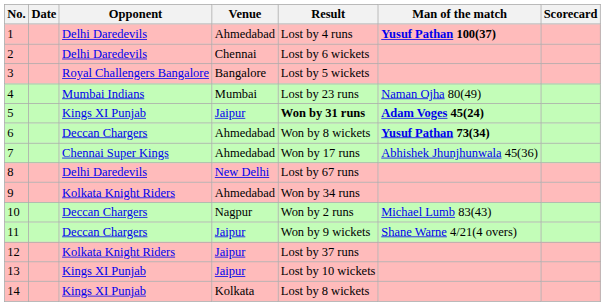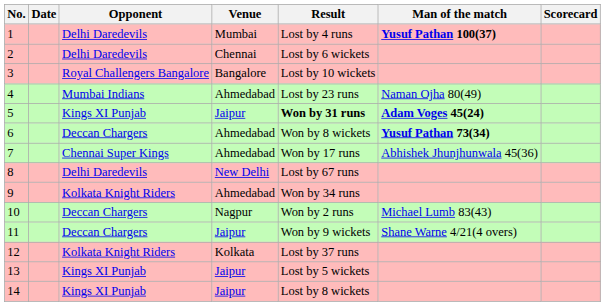 <table class="wikitable sortable">
 <tr>
 <th>No.</th>
 <th>Date</th>
 <th>Opponent</th>
 <th>Venue</th>
 <th>Result</th>
 <th>Man of the match</th>
 <th>Scorecard</th>
 </tr>
 <tr style="background:#fbb;">
 <td>1</td>
 <td></td>
 <td><a href='#'>Delhi Daredevils</a></td>
-<td>Ahmedabad</td>
+<td>Mumbai</td>
 <td>Lost by 4 runs</td>
 <td><strong><a href='#'>Yusuf Pathan</a> 100(37)</strong></td>
 <td></td>
 </tr>
 <tr style="background:#fbb;">
 <td>2</td>
 <td></td>
 <td><a href='#'>Delhi Daredevils</a></td>
 <td>Chennai</td>
 <td>Lost by 6 wickets</td>
 <td></td>
 <td></td>
 </tr>
 <tr style="background:#fbb;">
 <td>3</td>
 <td></td>
 <td><a href='#'>Royal Challengers Bangalore</a></td>
 <td>Bangalore</td>
-<td>Lost by 5 wickets</td>
+<td>Lost by 10 wickets</td>
 <td></td>
 <td></td>
 </tr>
 <tr style="background:#c3fdb8;">
 <td>4</td>
 <td></td>
 <td><a href='#'>Mumbai Indians</a></td>
-<td>Mumbai</td>
+<td>Ahmedabad</td>
 <td>Lost by 23 runs</td>
 <td><a href='#'>Naman Ojha</a> 80(49)</td>
 <td></td>
 </tr>
 <tr style="background:#c3fdb8;">
 <td>5</td>
 <td></td>
 <td><a href='#'>Kings XI Punjab</a></td>
 <td><a href='#'>Jaipur</a></td>
 <td><strong>Won by 31 runs</strong></td>
 <td><strong><a href='#'>Adam Voges</a> 45(24)</strong></td>
 <td></td>
 </tr>
 <tr style="background:#c3fdb8;">
 <td>6</td>
 <td></td>
 <td><a href='#'>Deccan Chargers</a></td>
 <td>Ahmedabad</td>
 <td>Won by 8 wickets</td>
 <td><strong><a href='#'>Yusuf Pathan</a> 73(34)</strong></td>
 <td></td>
 </tr>
 <tr style="background:#c3fdb8;">
 <td>7</td>
 <td></td>
 <td><a href='#'>Chennai Super Kings</a></td>
 <td>Ahmedabad</td>
 <td>Won by 17 runs</td>
 <td><a href='#'>Abhishek Jhunjhunwala</a> 45(36)</td>
 <td></td>
 </tr>
 <tr style="background:#fbb;">
 <td>8</td>
 <td></td>
 <td><a href='#'>Delhi Daredevils</a></td>
 <td><a href='#'>New Delhi</a></td>
 <td>Lost by 67 runs</td>
 <td></td>
 <td></td>
 </tr>
 <tr style="background:#fbb;">
 <td>9</td>
 <td></td>
 <td><a href='#'>Kolkata Knight Riders</a></td>
 <td>Ahmedabad</td>
 <td>Won by 34 runs</td>
 <td></td>
 <td></td>
 </tr>
 <tr style="background:#c3fdb8;">
 <td>10</td>
 <td></td>
 <td><a href='#'>Deccan Chargers</a></td>
 <td>Nagpur</td>
 <td>Won by 2 runs</td>
 <td><a href='#'>Michael Lumb</a> 83(43)</td>
 <td></td>
 </tr>
 <tr style="background:#c3fdb8;">
 <td>11</td>
 <td></td>
 <td><a href='#'>Deccan Chargers</a></td>
 <td><a href='#'>Jaipur</a></td>
 <td>Won by 9 wickets</td>
 <td><a href='#'>Shane Warne</a> 4/21(4 overs)</td>
 <td></td>
 </tr>
 <tr style="background:#fbb;">
 <td>12</td>
 <td></td>
 <td><a href='#'>Kolkata Knight Riders</a></td>
-<td><a href='#'>Jaipur</a></td>
+<td>Kolkata</td>
 <td>Lost by 37 runs</td>
 <td></td>
 <td></td>
 </tr>
 <tr style="background:#fbb;">
 <td>13</td>
 <td></td>
 <td><a href='#'>Kings XI Punjab</a></td>
 <td><a href='#'>Jaipur</a></td>
-<td>Lost by 10 wickets</td>
+<td>Lost by 5 wickets</td>
 <td></td>
 <td></td>
 </tr>
 <tr style="background:#fbb;">
 <td>14</td>
 <td></td>
 <td><a href='#'>Kings XI Punjab</a></td>
-<td>Kolkata</td>
+<td><a href='#'>Jaipur</a></td>
 <td>Lost by 8 wickets</td>
 <td></td>
 <td></td>
 </tr>
 </table>
